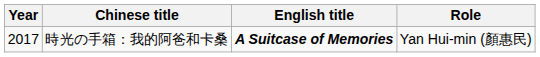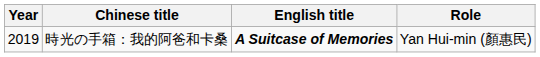 <table class="wikitable">
 <tr>
 <th>Year</th>
 <th>Chinese title</th>
 <th>English title</th>
 <th>Role</th>
 </tr>
 <tr>
-<td>2017</td>
+<td>2019</td>
 <td>時光の手箱：我的阿爸和卡桑</td>
 <td><strong><em>A Suitcase of Memories</em></strong></td>
 <td>Yan Hui-min (顏惠民)</td>
 </tr>
 </table>
